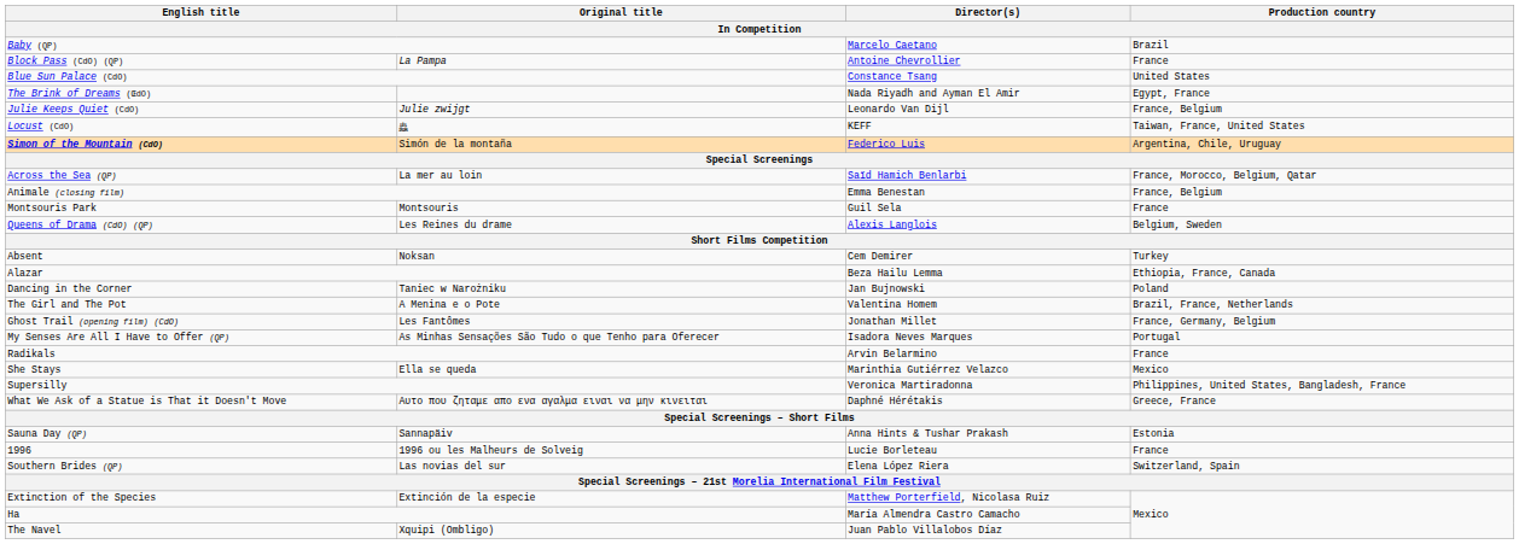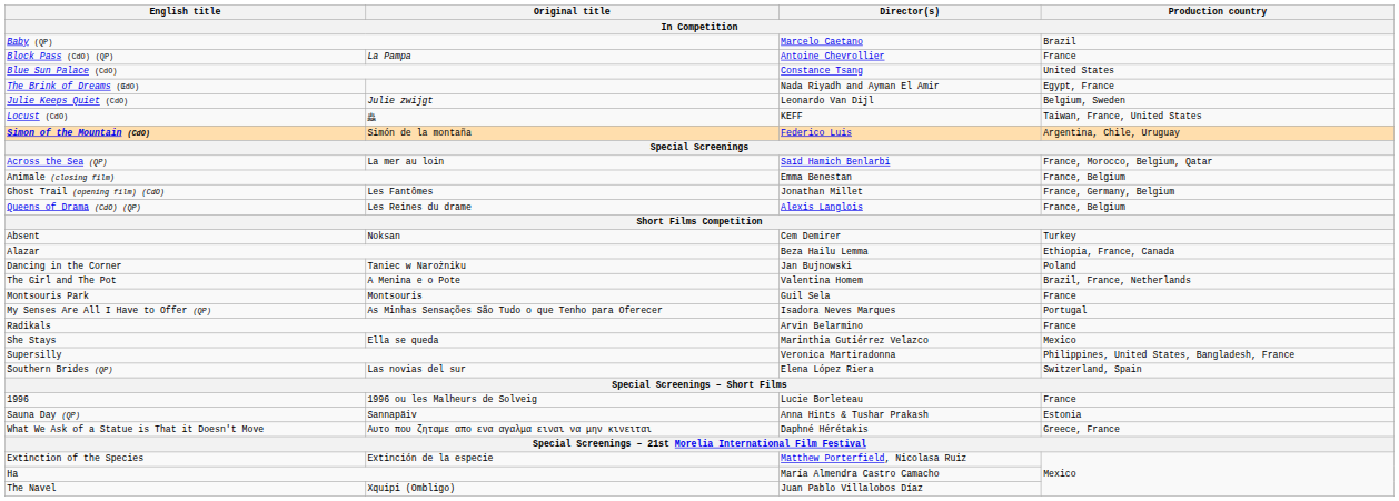 <table class="wikitable" style="width:100%; margin-bottom:4px">
 <tr>
 <th scope="col">English title</th>
 <th scope="col">Original title</th>
 <th scope="col">Director(s)</th>
 <th scope="col">Production country</th>
 </tr>
 <tr>
 <th colspan="4">In Competition</th>
 </tr>
 <tr>
 <td colspan="2"><em><a href='#'>Baby</a></em> <small>(QP)</small></td>
 <td><a href='#'>Marcelo Caetano</a></td>
 <td>Brazil</td>
 </tr>
 <tr>
 <td><em><a href='#'>Block Pass</a></em> <small>(CdO)</small> <small>(QP)</small></td>
 <td><em>La Pampa</em></td>
 <td><a href='#'>Antoine Chevrollier</a></td>
 <td>France</td>
 </tr>
 <tr>
 <td colspan="2"><em><a href='#'>Blue Sun Palace</a></em> <small>(CdO)</small></td>
 <td><a href='#'>Constance Tsang</a></td>
 <td>United States</td>
 </tr>
 <tr>
 <td><em><a href='#'>The Brink of Dreams</a></em> <small>(ŒdO)</small></td>
 <td></td>
 <td>Nada Riyadh and Ayman El Amir</td>
 <td>Egypt, France</td>
 </tr>
 <tr>
 <td><em><a href='#'>Julie Keeps Quiet</a></em> <small>(CdO)</small></td>
 <td><em>Julie zwijgt</em></td>
 <td>Leonardo Van Dijl</td>
-<td>France, Belgium</td>
+<td>Belgium, Sweden</td>
 </tr>
 <tr>
 <td><a href='#'><em>Locust</em></a> <small>(CdO)</small></td>
 <td>蟲</td>
 <td>KEFF</td>
 <td>Taiwan, France, United States</td>
 </tr>
 <tr style="background:#FFDEAD;">
 <td><strong><em><a href='#'>Simon of the Mountain</a><em> <small>(CdO)</small><strong></td>
 <td></em></strong>Simón de la montaña<strong><em></td>
 <td></strong><a href='#'>Federico Luis</a><strong></td>
 <td></strong>Argentina, Chile, Uruguay<strong></td>
 </tr>
 <tr>
 <th colspan="4">Special Screenings</th>
 </tr>
 <tr>
 <td></em><a href='#'>Across the Sea</a><em> <small>(QP)</small></td>
 <td></em>La mer au loin<em></td>
 <td><a href='#'>Saïd Hamich Benlarbi</a></td>
 <td>France, Morocco, Belgium, Qatar</td>
 </tr>
 <tr>
 <td colspan="2"></em>Animale<em> <small>(closing film)</small></td>
 <td>Emma Benestan</td>
 <td>France, Belgium</td>
 </tr>
 <tr>
-<td></em>Montsouris Park<em></td>
-<td></em>Montsouris<em></td>
-<td>Guil Sela</td>
-<td>France</td>
+<td></em>Ghost Trail<em> <small>(opening film)</small> <small>(CdO)</small></td>
+<td></em>Les Fantômes<em></td>
+<td>Jonathan Millet</td>
+<td>France, Germany, Belgium</td>
 </tr>
 <tr>
 <td></em><a href='#'>Queens of Drama</a><em> <small>(CdO)</small> <small>(QP)</small></td>
 <td></em>Les Reines du drame<em></td>
 <td><a href='#'>Alexis Langlois</a></td>
-<td>Belgium, Sweden</td>
+<td>France, Belgium</td>
 </tr>
 <tr>
 <th colspan="4">Short Films Competition</th>
 </tr>
 <tr>
 <td></em>Absent<em></td>
 <td></em>Noksan<em></td>
 <td>Cem Demirer</td>
 <td>Turkey</td>
 </tr>
 <tr>
 <td colspan="2"></em>Alazar<em></td>
 <td>Beza Hailu Lemma</td>
 <td>Ethiopia, France, Canada</td>
 </tr>
 <tr>
 <td></em>Dancing in the Corner<em></td>
 <td></em>Taniec w Narożniku<em></td>
 <td>Jan Bujnowski</td>
 <td>Poland</td>
 </tr>
 <tr>
 <td></em>The Girl and The Pot<em></td>
 <td></em>A Menina e o Pote<em></td>
 <td>Valentina Homem</td>
 <td>Brazil, France, Netherlands</td>
 </tr>
 <tr>
-<td></em>Ghost Trail<em> <small>(opening film)</small> <small>(CdO)</small></td>
-<td></em>Les Fantômes<em></td>
-<td>Jonathan Millet</td>
-<td>France, Germany, Belgium</td>
+<td></em>Montsouris Park<em></td>
+<td></em>Montsouris<em></td>
+<td>Guil Sela</td>
+<td>France</td>
 </tr>
 <tr>
 <td></em>My Senses Are All I Have to Offer<em> <small>(QP)</small></td>
 <td></em>As Minhas Sensações São Tudo o que Tenho para Oferecer<em></td>
 <td>Isadora Neves Marques</td>
 <td>Portugal</td>
 </tr>
 <tr>
 <td colspan="2"></em>Radikals<em></td>
 <td>Arvin Belarmino</td>
 <td>France</td>
 </tr>
 <tr>
 <td></em>She Stays<em></td>
 <td></em>Ella se queda<em></td>
 <td>Marinthia Gutiérrez Velazco</td>
 <td>Mexico</td>
 </tr>
 <tr>
 <td colspan="2"></em>Supersilly<em></td>
 <td>Veronica Martiradonna</td>
 <td>Philippines, United States, Bangladesh, France</td>
 </tr>
 <tr>
-<td></em>What We Ask of a Statue is That it Doesn't Move<em></td>
-<td>Αυτο που ζηταμε απο ενα αγαλμα ειναι να μην κινειται</td>
-<td>Daphné Hérétakis</td>
-<td>Greece, France</td>
+<td></em>Southern Brides<em> <small>(QP)</small></td>
+<td></em>Las novias del sur<em></td>
+<td>Elena López Riera</td>
+<td>Switzerland, Spain</td>
 </tr>
 <tr>
 <th colspan="4">Special Screenings – Short Films</th>
+</tr>
+<tr>
+<td></em>1996<em></td>
+<td></em>1996 ou les Malheurs de Solveig<em></td>
+<td>Lucie Borleteau</td>
+<td>France</td>
 </tr>
 <tr>
 <td></em>Sauna Day<em> <small>(QP)</small></td>
 <td></em>Sannapäiv<em></td>
 <td>Anna Hints & Tushar Prakash</td>
 <td>Estonia</td>
 </tr>
 <tr>
-<td></em>1996<em></td>
-<td></em>1996 ou les Malheurs de Solveig<em></td>
-<td>Lucie Borleteau</td>
-<td>France</td>
-</tr>
-<tr>
-<td></em>Southern Brides<em> <small>(QP)</small></td>
-<td></em>Las novias del sur<em></td>
-<td>Elena López Riera</td>
-<td>Switzerland, Spain</td>
+<td></em>What We Ask of a Statue is That it Doesn't Move<em></td>
+<td>Αυτο που ζηταμε απο ενα αγαλμα ειναι να μην κινειται</td>
+<td>Daphné Hérétakis</td>
+<td>Greece, France</td>
 </tr>
 <tr>
 <th colspan="4">Special Screenings – 21st <a href='#'>Morelia International Film Festival</a></th>
 </tr>
 <tr>
 <td></em>Extinction of the Species<em></td>
 <td></em>Extinción de la especie<em></td>
 <td><a href='#'>Matthew Porterfield</a>, Nicolasa Ruiz</td>
 <td rowspan="3">Mexico</td>
 </tr>
 <tr>
 <td colspan="2"></em>Ha<em></td>
 <td>María Almendra Castro Camacho</td>
 </tr>
 <tr>
 <td></em>The Navel<em></td>
 <td></em>Xquipi (Ombligo)<em></td>
 <td>Juan Pablo Villalobos Díaz</td>
 </tr>
 </table>
